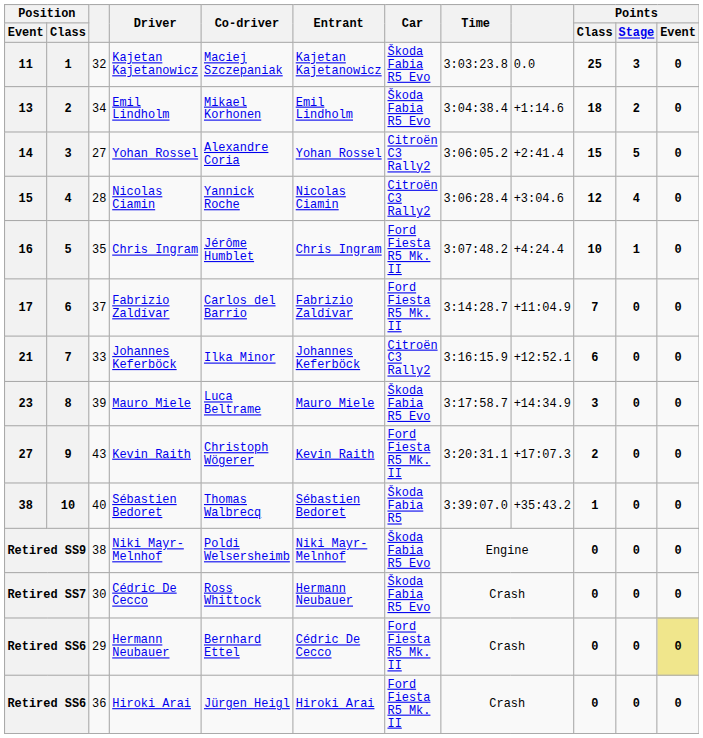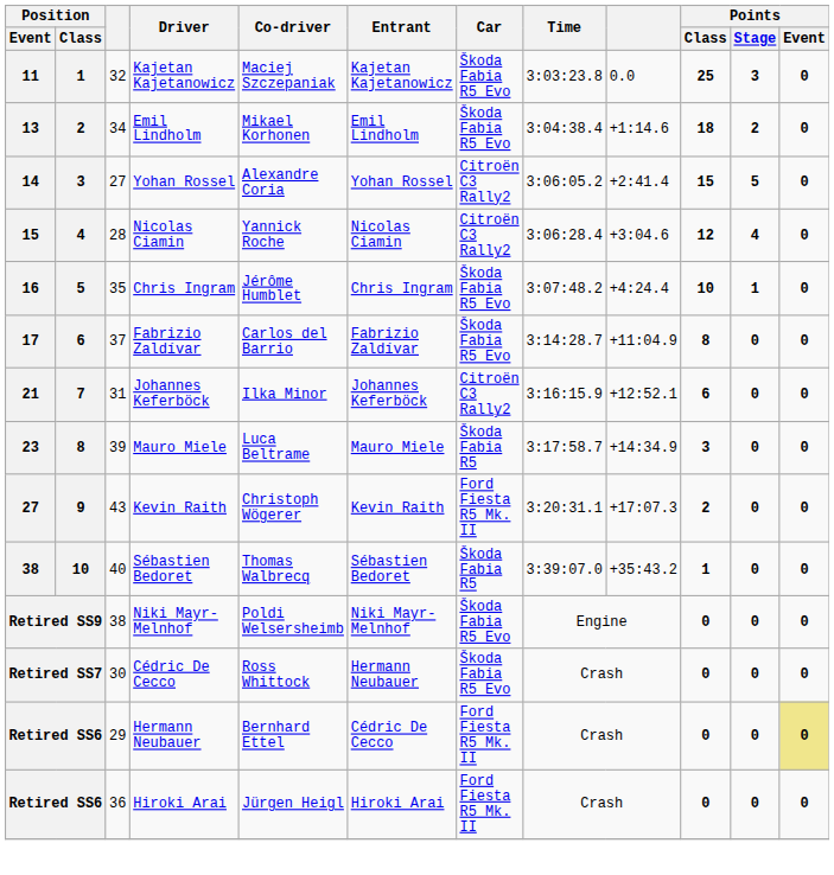 <table class="wikitable" width=85% style="font-size: 85%;">
 <tr>
 <th colspan="2">Position</th>
 <th rowspan="2"></th>
 <th rowspan="2">Driver</th>
 <th rowspan="2">Co-driver</th>
 <th rowspan="2">Entrant</th>
 <th rowspan="2">Car</th>
 <th rowspan="2">Time</th>
 <th rowspan="2"></th>
 <th colspan="3">Points</th>
 </tr>
 <tr>
 <th>Event</th>
 <th>Class</th>
 <th>Class</th>
 <th><a href='#'>Stage</a></th>
 <th>Event</th>
 </tr>
 <tr>
 <th>11</th>
 <th>1</th>
 <td align="center">32</td>
 <td><a href='#'>Kajetan Kajetanowicz</a></td>
 <td><a href='#'>Maciej Szczepaniak</a></td>
 <td><a href='#'>Kajetan Kajetanowicz</a></td>
 <td><a href='#'>Škoda Fabia R5 Evo</a></td>
 <td>3:03:23.8</td>
 <td>0.0</td>
 <td align="center"><strong>25</strong></td>
 <td align="center"><strong>3</strong></td>
 <td align="center"><strong>0</strong></td>
 </tr>
 <tr>
 <th>13</th>
 <th>2</th>
 <td align="center">34</td>
 <td><a href='#'>Emil Lindholm</a></td>
 <td><a href='#'>Mikael Korhonen</a></td>
 <td><a href='#'>Emil Lindholm</a></td>
 <td><a href='#'>Škoda Fabia R5 Evo</a></td>
 <td>3:04:38.4</td>
 <td>+1:14.6</td>
 <td align="center"><strong>18</strong></td>
 <td align="center"><strong>2</strong></td>
 <td align="center"><strong>0</strong></td>
 </tr>
 <tr>
 <th>14</th>
 <th>3</th>
 <td align="center">27</td>
 <td><a href='#'>Yohan Rossel</a></td>
 <td><a href='#'>Alexandre Coria</a></td>
 <td><a href='#'>Yohan Rossel</a></td>
 <td><a href='#'>Citroën C3 Rally2</a></td>
 <td>3:06:05.2</td>
 <td>+2:41.4</td>
 <td align="center"><strong>15</strong></td>
 <td align="center"><strong>5</strong></td>
 <td align="center"><strong>0</strong></td>
 </tr>
 <tr>
 <th>15</th>
 <th>4</th>
 <td align="center">28</td>
 <td><a href='#'>Nicolas Ciamin</a></td>
 <td><a href='#'>Yannick Roche</a></td>
 <td><a href='#'>Nicolas Ciamin</a></td>
 <td><a href='#'>Citroën C3 Rally2</a></td>
 <td>3:06:28.4</td>
 <td>+3:04.6</td>
 <td align="center"><strong>12</strong></td>
 <td align="center"><strong>4</strong></td>
 <td align="center"><strong>0</strong></td>
 </tr>
 <tr>
 <th>16</th>
 <th>5</th>
 <td align="center">35</td>
 <td><a href='#'>Chris Ingram</a></td>
 <td><a href='#'>Jérôme Humblet</a></td>
 <td><a href='#'>Chris Ingram</a></td>
-<td><a href='#'>Ford Fiesta R5 Mk. II</a></td>
+<td><a href='#'>Škoda Fabia R5 Evo</a></td>
 <td>3:07:48.2</td>
 <td>+4:24.4</td>
 <td align="center"><strong>10</strong></td>
 <td align="center"><strong>1</strong></td>
 <td align="center"><strong>0</strong></td>
 </tr>
 <tr>
 <th>17</th>
 <th>6</th>
 <td align="center">37</td>
 <td><a href='#'>Fabrizio Zaldívar</a></td>
 <td><a href='#'>Carlos del Barrio</a></td>
 <td><a href='#'>Fabrizio Zaldívar</a></td>
-<td><a href='#'>Ford Fiesta R5 Mk. II</a></td>
+<td><a href='#'>Škoda Fabia R5 Evo</a></td>
 <td>3:14:28.7</td>
 <td>+11:04.9</td>
-<td align="center"><strong>7</strong></td>
+<td align="center"><strong>8</strong></td>
 <td align="center"><strong>0</strong></td>
 <td align="center"><strong>0</strong></td>
 </tr>
 <tr>
 <th>21</th>
 <th>7</th>
-<td align="center">33</td>
+<td align="center">31</td>
 <td><a href='#'>Johannes Keferböck</a></td>
 <td><a href='#'>Ilka Minor</a></td>
 <td><a href='#'>Johannes Keferböck</a></td>
 <td><a href='#'>Citroën C3 Rally2</a></td>
 <td>3:16:15.9</td>
 <td>+12:52.1</td>
 <td align="center"><strong>6</strong></td>
 <td align="center"><strong>0</strong></td>
 <td align="center"><strong>0</strong></td>
 </tr>
 <tr>
 <th>23</th>
 <th>8</th>
 <td align="center">39</td>
 <td><a href='#'>Mauro Miele</a></td>
 <td><a href='#'>Luca Beltrame</a></td>
 <td><a href='#'>Mauro Miele</a></td>
-<td><a href='#'>Škoda Fabia R5 Evo</a></td>
+<td><a href='#'>Škoda Fabia R5</a></td>
 <td>3:17:58.7</td>
 <td>+14:34.9</td>
 <td align="center"><strong>3</strong></td>
 <td align="center"><strong>0</strong></td>
 <td align="center"><strong>0</strong></td>
 </tr>
 <tr>
 <th>27</th>
 <th>9</th>
 <td align="center">43</td>
 <td><a href='#'>Kevin Raith</a></td>
 <td><a href='#'>Christoph Wögerer</a></td>
 <td><a href='#'>Kevin Raith</a></td>
 <td><a href='#'>Ford Fiesta R5 Mk. II</a></td>
 <td>3:20:31.1</td>
 <td>+17:07.3</td>
 <td align="center"><strong>2</strong></td>
 <td align="center"><strong>0</strong></td>
 <td align="center"><strong>0</strong></td>
 </tr>
 <tr>
 <th>38</th>
 <th>10</th>
 <td align="center">40</td>
 <td><a href='#'>Sébastien Bedoret</a></td>
 <td><a href='#'>Thomas Walbrecq</a></td>
 <td><a href='#'>Sébastien Bedoret</a></td>
 <td><a href='#'>Škoda Fabia R5</a></td>
 <td>3:39:07.0</td>
 <td>+35:43.2</td>
 <td align="center"><strong>1</strong></td>
 <td align="center"><strong>0</strong></td>
 <td align="center"><strong>0</strong></td>
 </tr>
 <tr>
 <th colspan=2 nowrap>Retired SS9</th>
 <td align="center">38</td>
 <td><a href='#'>Niki Mayr-Melnhof</a></td>
 <td><a href='#'>Poldi Welsersheimb</a></td>
 <td><a href='#'>Niki Mayr-Melnhof</a></td>
 <td><a href='#'>Škoda Fabia R5 Evo</a></td>
 <td colspan="2" align="center">Engine</td>
 <td align="center"><strong>0</strong></td>
 <td align="center"><strong>0</strong></td>
 <td align="center"><strong>0</strong></td>
 </tr>
 <tr>
 <th colspan=2 nowrap>Retired SS7</th>
 <td align="center">30</td>
 <td><a href='#'>Cédric De Cecco</a></td>
 <td><a href='#'>Ross Whittock</a></td>
 <td><a href='#'>Hermann Neubauer</a></td>
 <td><a href='#'>Škoda Fabia R5 Evo</a></td>
 <td colspan="2" align="center">Crash</td>
 <td align="center"><strong>0</strong></td>
 <td align="center"><strong>0</strong></td>
 <td align="center"><strong>0</strong></td>
 </tr>
 <tr>
 <th colspan=2 nowrap>Retired SS6</th>
 <td align="center">29</td>
 <td><a href='#'>Hermann Neubauer</a></td>
 <td><a href='#'>Bernhard Ettel</a></td>
 <td><a href='#'>Cédric De Cecco</a></td>
 <td><a href='#'>Ford Fiesta R5 Mk. II</a></td>
 <td colspan="2" align="center">Crash</td>
 <td align="center"><strong>0</strong></td>
 <td align="center"><strong>0</strong></td>
 <td align="center" style="background: khaki;"><strong>0</strong></td>
 </tr>
 <tr>
 <th colspan=2 nowrap>Retired SS6</th>
 <td align="center">36</td>
 <td><a href='#'>Hiroki Arai</a></td>
 <td><a href='#'>Jürgen Heigl</a></td>
 <td><a href='#'>Hiroki Arai</a></td>
 <td><a href='#'>Ford Fiesta R5 Mk. II</a></td>
 <td colspan="2" align="center">Crash</td>
 <td align="center"><strong>0</strong></td>
 <td align="center"><strong>0</strong></td>
 <td align="center"><strong>0</strong></td>
 </tr>
 <tr>
 </tr>
 </table>
